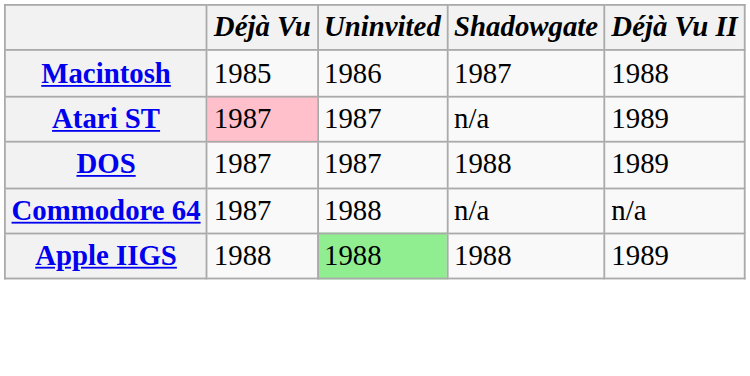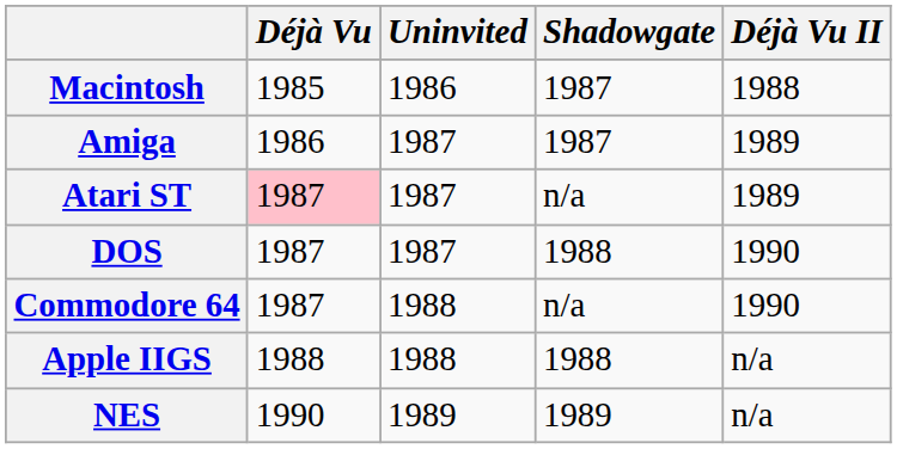 <table class="wikitable">
 <tr>
 <th></th>
 <th><strong><em>Déjà Vu</em></strong></th>
 <th><strong><em>Uninvited</em></strong></th>
 <th><strong><em>Shadowgate</em></strong></th>
 <th><strong><em>Déjà Vu II</em></strong></th>
 </tr>
 <tr>
 <th><a href='#'>Macintosh</a></th>
 <td>1985</td>
 <td>1986</td>
 <td>1987</td>
 <td>1988</td>
 </tr>
 <tr>
+<th><a href='#'>Amiga</a></th>
+<td>1986</td>
+<td>1987</td>
+<td>1987</td>
+<td>1989</td>
+</tr>
+<tr>
 <th><a href='#'>Atari ST</a></th>
 <td style="background: pink;">1987</td>
 <td>1987</td>
 <td>n/a</td>
 <td>1989</td>
 </tr>
 <tr>
 <th><a href='#'>DOS</a></th>
 <td>1987</td>
 <td>1987</td>
 <td>1988</td>
-<td>1989</td>
+<td>1990</td>
 </tr>
 <tr>
 <th><a href='#'>Commodore 64</a></th>
 <td>1987</td>
 <td>1988</td>
 <td>n/a</td>
-<td>n/a</td>
+<td>1990</td>
 </tr>
 <tr>
 <th><a href='#'>Apple IIGS</a></th>
 <td>1988</td>
-<td style="background: lightgreen;">1988</td>
 <td>1988</td>
+<td>1988</td>
+<td>n/a</td>
+</tr>
+<tr>
+<th><a href='#'>NES</a></th>
+<td>1990</td>
 <td>1989</td>
+<td>1989</td>
+<td>n/a</td>
 </tr>
 </table>
